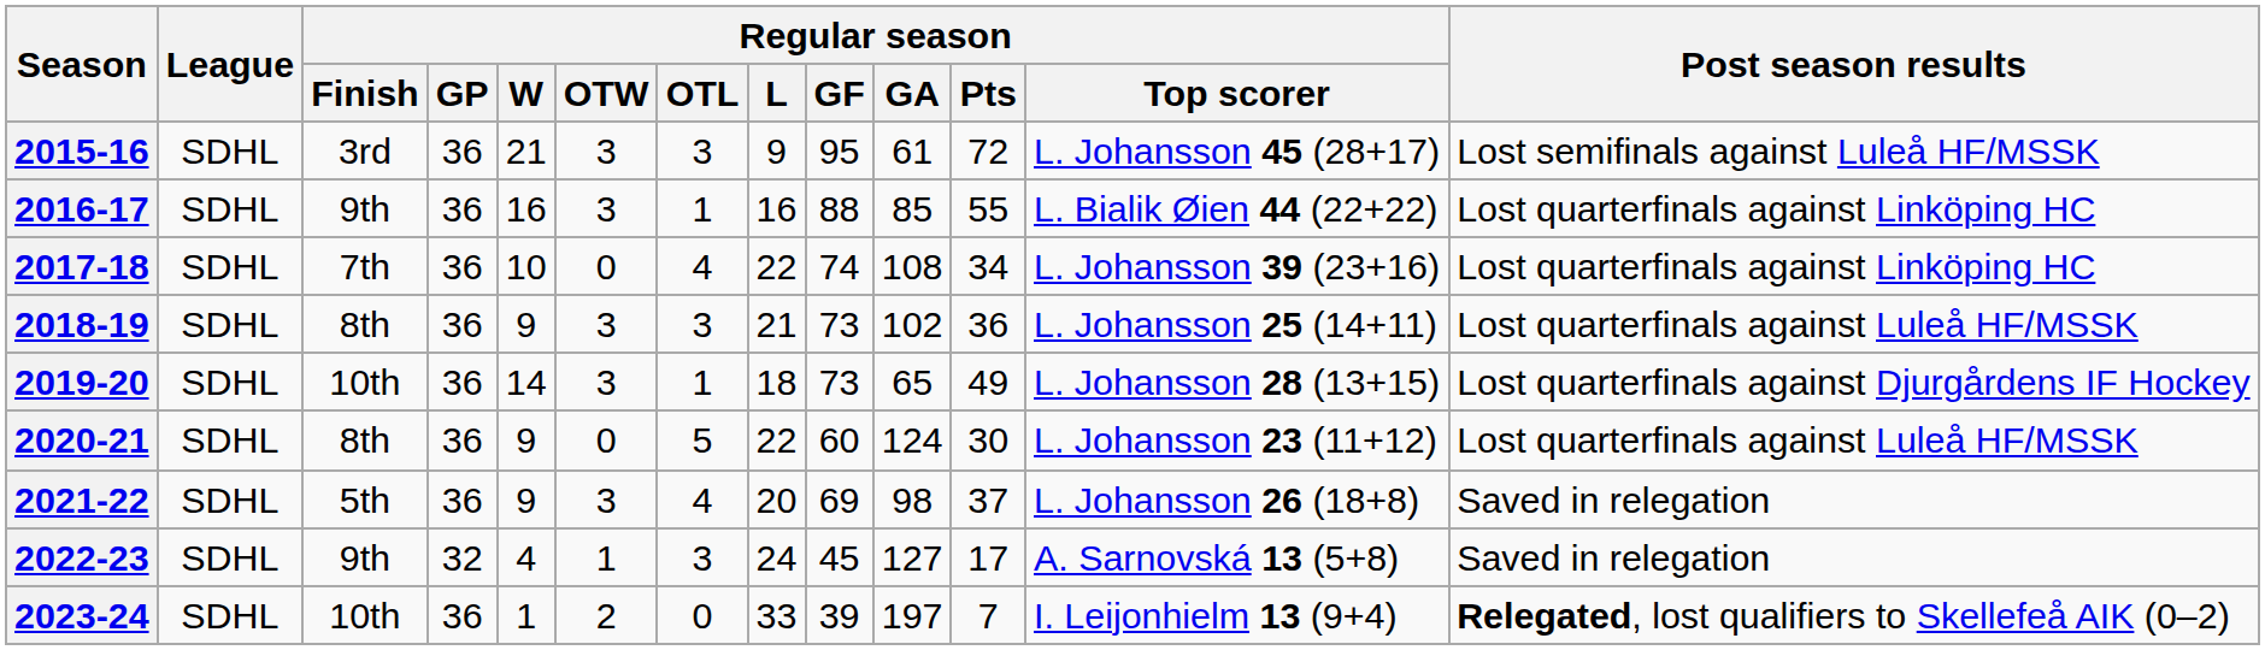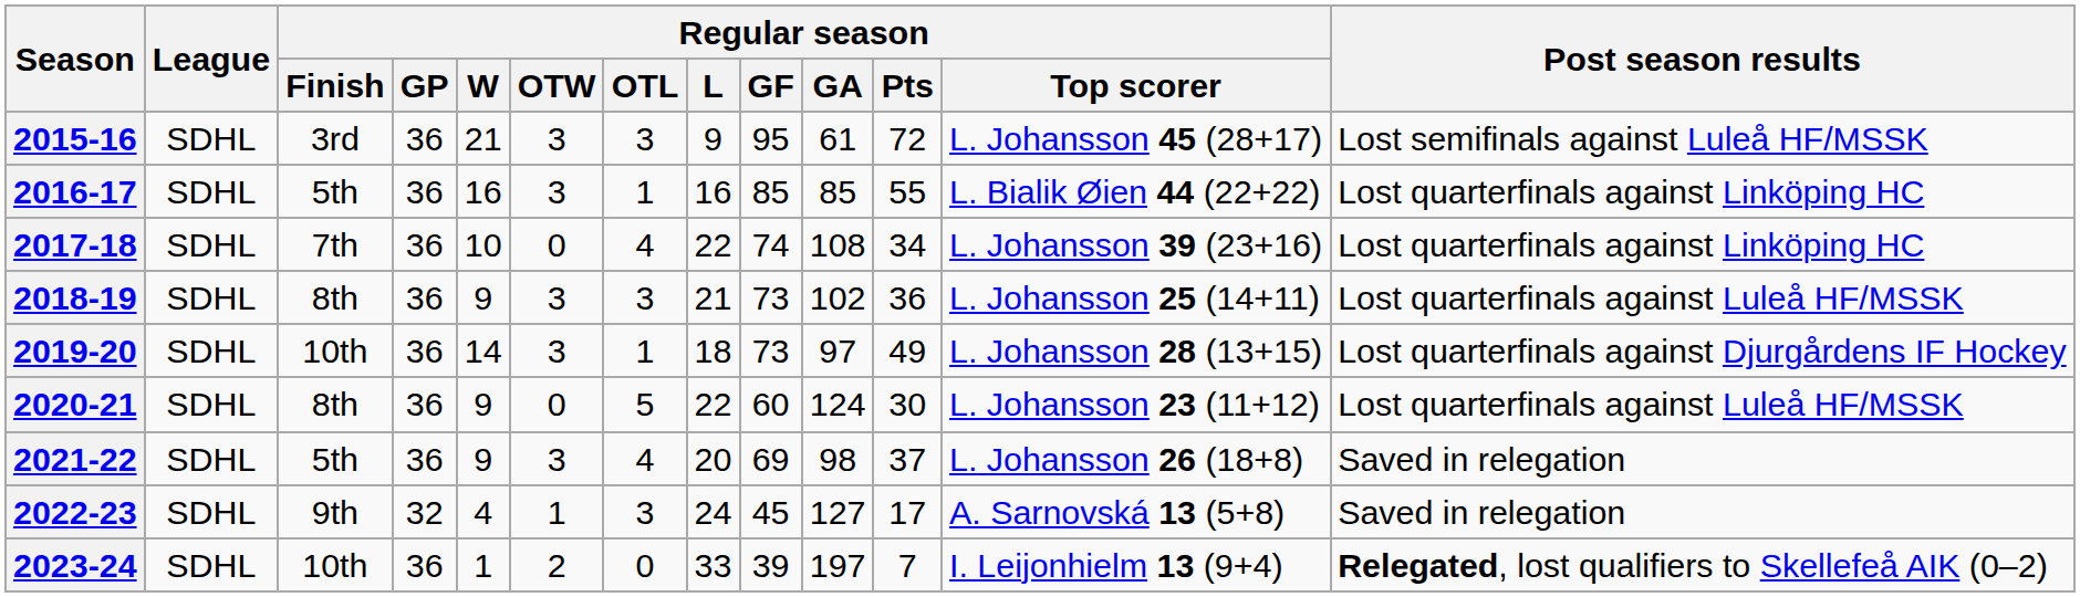 <table class="wikitable" style="text-align: center; font-size: 95%">
 <tr>
 <th rowspan="2">Season</th>
 <th rowspan="2">League</th>
 <th colspan="10">Regular season</th>
 <th rowspan="2">Post season results</th>
 </tr>
 <tr>
 <th>Finish</th>
 <th>GP</th>
 <th>W</th>
 <th>OTW</th>
 <th>OTL</th>
 <th>L</th>
 <th>GF</th>
 <th>GA</th>
 <th>Pts</th>
 <th>Top scorer</th>
 </tr>
 <tr>
 <th><a href='#'>2015-16</a></th>
 <td>SDHL</td>
 <td>3rd</td>
 <td>36</td>
 <td>21</td>
 <td>3</td>
 <td>3</td>
 <td>9</td>
 <td>95</td>
 <td>61</td>
 <td>72</td>
 <td align="left"> <a href='#'>L. Johansson</a> <strong>45</strong> (28+17)</td>
 <td align="left">Lost semifinals against <a href='#'>Luleå HF/MSSK</a></td>
 </tr>
 <tr>
 <th><a href='#'>2016-17</a></th>
 <td>SDHL</td>
-<td>9th</td>
+<td>5th</td>
 <td>36</td>
 <td>16</td>
 <td>3</td>
 <td>1</td>
 <td>16</td>
-<td>88</td>
+<td>85</td>
 <td>85</td>
 <td>55</td>
 <td align="left"> <a href='#'>L. Bialik Øien</a>  <strong>44</strong> (22+22)</td>
 <td align="left">Lost quarterfinals against <a href='#'>Linköping HC</a></td>
 </tr>
 <tr>
 <th><a href='#'>2017-18</a></th>
 <td>SDHL</td>
 <td>7th</td>
 <td>36</td>
 <td>10</td>
 <td>0</td>
 <td>4</td>
 <td>22</td>
 <td>74</td>
 <td>108</td>
 <td>34</td>
 <td align="left"> <a href='#'>L. Johansson</a> <strong>39</strong> (23+16)</td>
 <td align="left">Lost quarterfinals against <a href='#'>Linköping HC</a></td>
 </tr>
 <tr>
 <th><a href='#'>2018-19</a></th>
 <td>SDHL</td>
 <td>8th</td>
 <td>36</td>
 <td>9</td>
 <td>3</td>
 <td>3</td>
 <td>21</td>
 <td>73</td>
 <td>102</td>
 <td>36</td>
 <td align="left"> <a href='#'>L. Johansson</a> <strong>25</strong> (14+11)</td>
 <td align="left">Lost quarterfinals against <a href='#'>Luleå HF/MSSK</a></td>
 </tr>
 <tr>
 <th><a href='#'>2019-20</a></th>
 <td>SDHL</td>
 <td>10th</td>
 <td>36</td>
 <td>14</td>
 <td>3</td>
 <td>1</td>
 <td>18</td>
 <td>73</td>
-<td>65</td>
+<td>97</td>
 <td>49</td>
 <td align="left"> <a href='#'>L. Johansson</a> <strong>28</strong> (13+15)</td>
 <td align="left">Lost quarterfinals against <a href='#'>Djurgårdens IF Hockey</a></td>
 </tr>
 <tr>
 <th><a href='#'>2020-21</a></th>
 <td>SDHL</td>
 <td>8th</td>
 <td>36</td>
 <td>9</td>
 <td>0</td>
 <td>5</td>
 <td>22</td>
 <td>60</td>
 <td>124</td>
 <td>30</td>
 <td align="left"> <a href='#'>L. Johansson</a> <strong>23</strong> (11+12)</td>
 <td align="left">Lost quarterfinals against <a href='#'>Luleå HF/MSSK</a></td>
 </tr>
 <tr>
 <th><a href='#'>2021-22</a></th>
 <td>SDHL</td>
 <td>5th</td>
 <td>36</td>
 <td>9</td>
 <td>3</td>
 <td>4</td>
 <td>20</td>
 <td>69</td>
 <td>98</td>
 <td>37</td>
 <td align="left"> <a href='#'>L. Johansson</a> <strong>26</strong> (18+8)</td>
 <td align="left">Saved in relegation</td>
 </tr>
 <tr>
 <th><a href='#'>2022-23</a></th>
 <td>SDHL</td>
 <td>9th</td>
 <td>32</td>
 <td>4</td>
 <td>1</td>
 <td>3</td>
 <td>24</td>
 <td>45</td>
 <td>127</td>
 <td>17</td>
 <td align="left"> <a href='#'>A. Sarnovská</a> <strong>13</strong> (5+8)</td>
 <td align="left">Saved in relegation</td>
 </tr>
 <tr>
 <th><a href='#'>2023-24</a></th>
 <td>SDHL</td>
 <td>10th</td>
 <td>36</td>
 <td>1</td>
 <td>2</td>
 <td>0</td>
 <td>33</td>
 <td>39</td>
 <td>197</td>
 <td>7</td>
 <td align="left"> <a href='#'>I. Leijonhielm</a> <strong>13</strong> (9+4)</td>
 <td align="left"><strong>Relegated</strong>, lost qualifiers to <a href='#'>Skellefeå AIK</a> (0–2)</td>
 </tr>
 </table>
